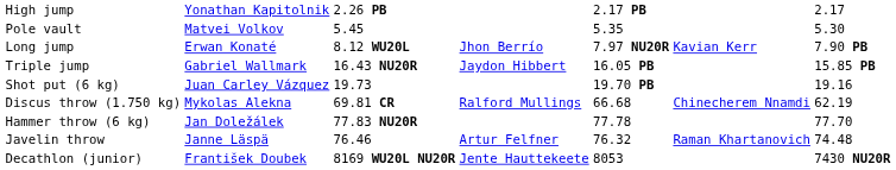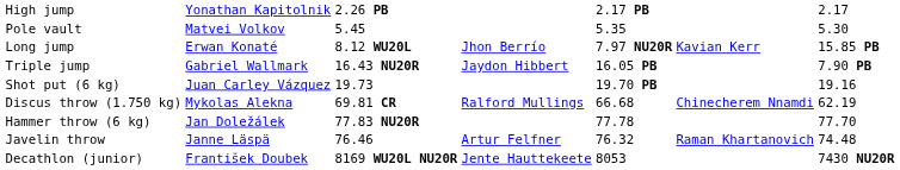 <table>
 <tr>
 <td>High jump<br></td>
 <td><a href='#'>Yonathan Kapitolnik</a> <br></td>
 <td>2.26 <strong>PB</strong></td>
 <td> <br></td>
 <td>2.17 <strong>PB</strong></td>
 <td> <br></td>
 <td>2.17</td>
 </tr>
 <tr>
 <td>Pole vault<br></td>
 <td><a href='#'>Matvei Volkov</a> <br></td>
 <td>5.45</td>
 <td> <br></td>
 <td>5.35</td>
 <td> <br></td>
 <td>5.30</td>
 </tr>
 <tr>
 <td>Long jump<br></td>
 <td><a href='#'>Erwan Konaté</a> <br></td>
 <td>8.12 <strong>WU20L</strong></td>
 <td><a href='#'>Jhon Berrío</a> <br></td>
 <td>7.97 <strong>NU20R</strong></td>
 <td><a href='#'>Kavian Kerr</a> <br></td>
-<td>7.90 <strong>PB</strong></td>
+<td>15.85 <strong>PB</strong></td>
 </tr>
 <tr>
 <td>Triple jump<br></td>
 <td><a href='#'>Gabriel Wallmark</a> <br></td>
 <td>16.43 <strong>NU20R</strong></td>
 <td><a href='#'>Jaydon Hibbert</a><br></td>
 <td>16.05 <strong>PB</strong></td>
 <td><br></td>
-<td>15.85 <strong>PB</strong></td>
+<td>7.90 <strong>PB</strong></td>
 </tr>
 <tr>
 <td>Shot put (6 kg)<br></td>
 <td><a href='#'>Juan Carley Vázquez</a> <br></td>
 <td>19.73</td>
 <td><br></td>
 <td>19.70 <strong>PB</strong></td>
 <td><br></td>
 <td>19.16</td>
 </tr>
 <tr>
 <td>Discus throw (1.750 kg)<br></td>
 <td><a href='#'>Mykolas Alekna</a><br></td>
 <td>69.81 <strong>CR</strong></td>
 <td><a href='#'>Ralford Mullings</a><br></td>
 <td>66.68</td>
 <td><a href='#'>Chinecherem Nnamdi</a> <br></td>
 <td>62.19</td>
 </tr>
 <tr>
 <td>Hammer throw (6 kg)<br></td>
 <td><a href='#'>Jan Doležálek</a> <br></td>
 <td>77.83 <strong>NU20R</strong></td>
 <td> <br></td>
 <td>77.78</td>
 <td> <br></td>
 <td>77.70</td>
 </tr>
 <tr>
 <td>Javelin throw<br></td>
 <td><a href='#'>Janne Läspä</a> <br></td>
 <td>76.46</td>
 <td><a href='#'>Artur Felfner</a> <br></td>
 <td>76.32</td>
 <td><a href='#'>Raman Khartanovich</a><br></td>
 <td>74.48</td>
 </tr>
 <tr>
 <td>Decathlon (junior)<br></td>
 <td><a href='#'>František Doubek</a><br></td>
 <td>8169 <strong>WU20L</strong> <strong>NU20R</strong></td>
 <td><a href='#'>Jente Hauttekeete</a><br></td>
 <td>8053</td>
 <td><br></td>
 <td>7430 <strong>NU20R</strong></td>
 </tr>
 </table>
